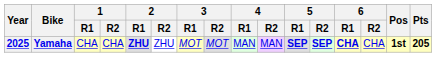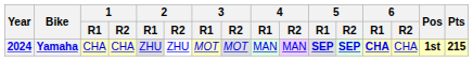 <table class="wikitable" style="text-align:center">
 <tr>
 <th valign="middle" rowspan=2>Year</th>
 <th valign="middle" rowspan=2>Bike</th>
 <th colspan=2>1</th>
 <th colspan=2>2</th>
 <th colspan=2>3</th>
 <th colspan=2>4</th>
 <th colspan=2>5</th>
 <th colspan=2>6</th>
 <th rowspan=2>Pos</th>
 <th rowspan=2>Pts</th>
 </tr>
 <tr>
 <th>R1</th>
 <th>R2</th>
 <th>R1</th>
 <th>R2</th>
 <th>R1</th>
 <th>R2</th>
 <th>R1</th>
 <th>R2</th>
 <th>R1</th>
 <th>R2</th>
 <th>R1</th>
 <th>R2</th>
 </tr>
 <tr>
-<th><a href='#'>2025</a></th>
+<th><a href='#'>2024</a></th>
 <th><a href='#'>Yamaha</a></th>
 <td style="background:#ffffbf;"><a href='#'>CHA</a><br></td>
 <td style="background:#ffffbf;"><a href='#'>CHA</a><br></td>
-<td style="background:#dfdfdf;"><strong><a href='#'>ZHU</a><br></strong></td>
+<td style="background:#dfdfdf;"><a href='#'>ZHU</a><br></td>
 <td style="background:#ffffff;"><a href='#'>ZHU</a><br></td>
 <td style="background:#ffffbf;"><em><a href='#'>MOT</a></em><br></td>
 <td style="background:#dfdfdf;"><em><a href='#'>MOT</a></em><br></td>
 <td style="background:#dfffdf;"><a href='#'>MAN</a><br></td>
 <td style="background:#efcfff;"><a href='#'>MAN</a><br></td>
 <td style="background:#dfdfdf;"><strong><a href='#'>SEP</a></strong><br></td>
 <td style="background:#dfffdf;"><strong><a href='#'>SEP</a></strong><br></td>
 <td style="background:#ffffbf;"><strong><a href='#'>CHA</a><br></strong></td>
 <td style="background:#ffffbf;"><a href='#'>CHA</a><br></td>
 <th style="background:#ffffbf;">1st</th>
-<th style="background:#ffffbf;">205</th>
+<th style="background:#ffffbf;">215</th>
 </tr>
 </table>
